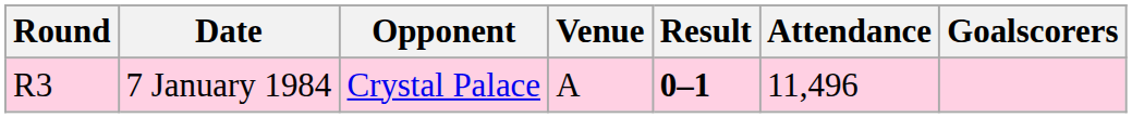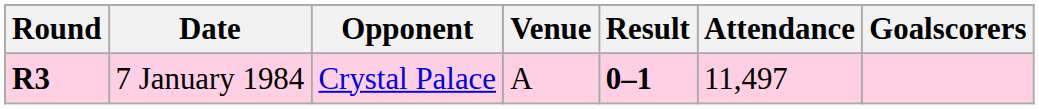 <table class="wikitable">
 <tr>
 <th>Round</th>
 <th>Date</th>
 <th>Opponent</th>
 <th>Venue</th>
 <th>Result</th>
 <th>Attendance</th>
 <th>Goalscorers</th>
 </tr>
 <tr style="background-color: #ffd0e3;">
-<td>R3</td>
+<td><strong>R3</strong></td>
 <td>7 January 1984</td>
 <td><a href='#'>Crystal Palace</a></td>
 <td>A</td>
 <td><strong>0–1</strong></td>
-<td>11,496</td>
+<td>11,497</td>
 <td></td>
 </tr>
 </table>
